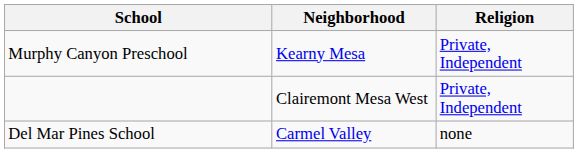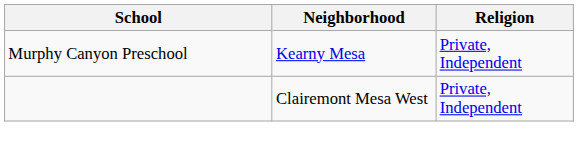 <table class="wikitable">
 <tr>
 <th width="250">School</th>
 <th width="150">Neighborhood</th>
 <th width="125">Religion</th>
 </tr>
 <tr>
 <td>Murphy Canyon Preschool</td>
 <td><a href='#'>Kearny Mesa</a></td>
 <td><a href='#'>Private, Independent</a></td>
 </tr>
 <tr>
 <td></td>
 <td>Clairemont Mesa West</td>
 <td><a href='#'>Private, Independent</a></td>
 </tr>
-<tr>
-<td>Del Mar Pines School</td>
-<td><a href='#'>Carmel Valley</a></td>
-<td>none</td>
-</tr>
 </table>
